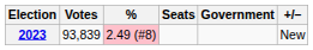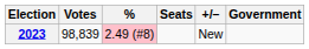 <table class=wikitable style="text-align: right;">
 <tr>
 <th>Election</th>
 <th>Votes</th>
 <th>%</th>
 <th>Seats</th>
+<th>+/–</th>
 <th>Government</th>
-<th>+/–</th>
 </tr>
 <tr>
 <th><a href='#'>2023</a></th>
-<td>93,839</td>
+<td>98,839</td>
 <td style="background: pink;">2.49 (#8)</td>
 <td></td>
+<td>New</td>
 <td></td>
-<td>New</td>
 </tr>
 </table>
